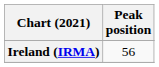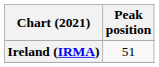 <table class="wikitable sortable plainrowheaders" style="text-align:center">
 <tr>
 <th>Chart (2021)</th>
 <th>Peak<br>position</th>
 </tr>
 <tr>
 </tr>
 <tr>
 </tr>
 <tr>
 <th scope="row">Ireland (<a href='#'>IRMA</a>)</th>
-<td>56</td>
+<td>51</td>
 </tr>
 <tr>
 </tr>
 <tr>
 </tr>
 <tr>
 </tr>
 </table>
